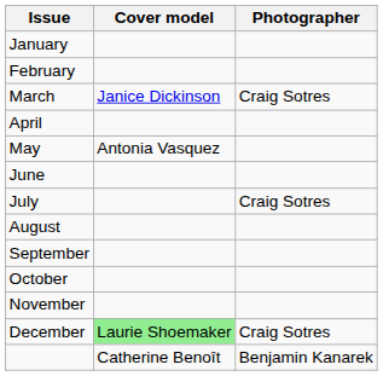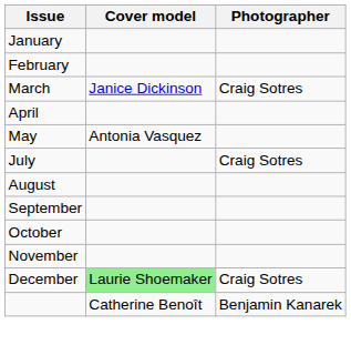 <table class="wikitable">
 <tr>
 <th>Issue</th>
 <th>Cover model</th>
 <th>Photographer</th>
 </tr>
 <tr>
 <td>January</td>
 <td></td>
 <td></td>
 </tr>
 <tr>
 <td>February</td>
 <td></td>
 <td></td>
 </tr>
 <tr>
 <td>March</td>
 <td><a href='#'>Janice Dickinson</a></td>
 <td>Craig Sotres</td>
 </tr>
 <tr>
 <td>April</td>
 <td></td>
 <td></td>
 </tr>
 <tr>
 <td>May</td>
 <td>Antonia Vasquez</td>
-<td></td>
-</tr>
-<tr>
-<td>June</td>
-<td></td>
 <td></td>
 </tr>
 <tr>
 <td>July</td>
 <td></td>
 <td>Craig Sotres</td>
 </tr>
 <tr>
 <td>August</td>
 <td></td>
 <td></td>
 </tr>
 <tr>
 <td>September</td>
 <td></td>
 <td></td>
 </tr>
 <tr>
 <td>October</td>
 <td></td>
 <td></td>
 </tr>
 <tr>
 <td>November</td>
 <td></td>
 <td></td>
 </tr>
 <tr>
 <td>December</td>
 <td style="background: lightgreen;">Laurie Shoemaker</td>
 <td>Craig Sotres</td>
 </tr>
 <tr>
 <td></td>
 <td>Catherine Benoît</td>
 <td>Benjamin Kanarek</td>
 </tr>
 </table>
